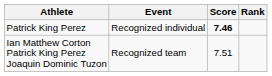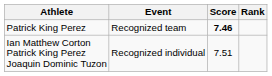 <table class="wikitable" style="font-size:90%">
 <tr>
 <th>Athlete</th>
 <th>Event</th>
 <th>Score</th>
 <th>Rank</th>
 </tr>
 <tr align=center>
 <td align=left>Patrick King Perez</td>
-<td align=left>Recognized individual</td>
+<td align=left>Recognized team</td>
 <td><strong>7.46</strong></td>
 <td></td>
 </tr>
 <tr align=center>
 <td align=left>Ian Matthew Corton<br>Patrick King Perez<br>Joaquin Dominic Tuzon</td>
-<td align=left>Recognized team</td>
+<td align=left>Recognized individual</td>
 <td>7.51</td>
 <td></td>
 </tr>
 </table>
